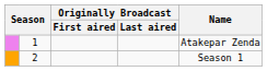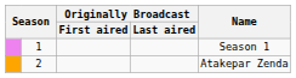 <table class="wikitable" style="text-align:center">
 <tr>
 <th style="padding: 0 8px" colspan="2" rowspan="2">Season</th>
 <th colspan="2">Originally Broadcast</th>
 <th style="padding: 0 8px" rowspan="2">Name</th>
 </tr>
 <tr>
 <th style="padding: 1 8px">First aired</th>
 <th style="padding: 1 8px">Last aired</th>
 </tr>
 <tr>
 <td style="background:Violet"></td>
 <td align="center">1</td>
 <td align="center"></td>
 <td align="center"></td>
-<td align="center">Atakepar Zenda</td>
+<td align="center">Season 1</td>
 </tr>
 <tr>
 <td style="background:Orange"></td>
 <td align="center">2</td>
 <td align="center"></td>
 <td align="center"></td>
-<td align="center">Season 1</td>
+<td align="center">Atakepar Zenda</td>
 </tr>
 </table>
